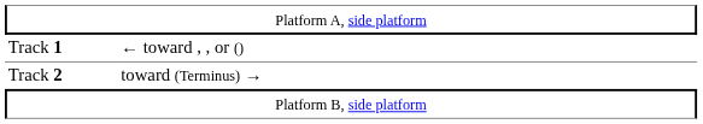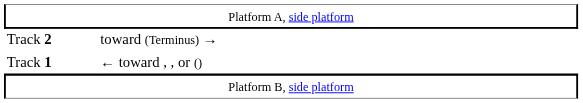 <table cellpadding="3" cellspacing="0" border="0">
 <tr>
 <td colspan="2" style="border-top:solid 1px gray;border-right:solid 2px black;border-left:solid 2px black;border-bottom:solid 2px black;text-align:center;"><small>Platform A, <a href='#'>side platform</a></small> </td>
+</tr>
+<tr>
+<td>Track <strong>2</strong></td>
+<td>  toward  <small>(Terminus)</small> →</td>
 </tr>
 <tr>
 <td width="100" style="border-bottom:solid 1px gray;">Track <strong>1</strong></td>
 <td width="550" style="border-bottom:solid 1px gray;">←  toward , , or  <small>()</small></td>
 </tr>
 <tr>
-<td>Track <strong>2</strong></td>
-<td>  toward  <small>(Terminus)</small> →</td>
-</tr>
-<tr>
 <td colspan="2" style="border-bottom:solid 1px gray;border-top:solid 2px black;border-right:solid 2px black;border-left:solid 2px black;text-align:center;"><small>Platform B, <a href='#'>side platform</a></small> </td>
 </tr>
 </table>
